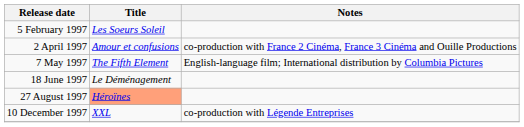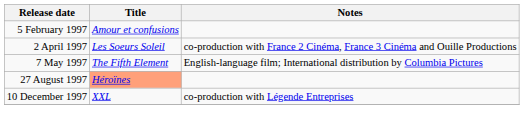 <table class="wikitable sortable">
 <tr>
 <th scope="col">Release date</th>
 <th>Title</th>
 <th>Notes</th>
 </tr>
 <tr>
 <td style="text-align:right;">5 February 1997</td>
-<td><em><a href='#'>Les Soeurs Soleil</a></em></td>
+<td><em><a href='#'>Amour et confusions</a></em></td>
 <td></td>
 </tr>
 <tr>
 <td style="text-align:right;">2 April 1997</td>
-<td><em><a href='#'>Amour et confusions</a></em></td>
+<td><em><a href='#'>Les Soeurs Soleil</a></em></td>
 <td>co-production with <a href='#'>France 2 Cinéma</a>, <a href='#'>France 3 Cinéma</a> and Ouille Productions</td>
 </tr>
 <tr>
 <td style="text-align:right;">7 May 1997</td>
 <td><em><a href='#'>The Fifth Element</a></em></td>
 <td>English-language film; International distribution by <a href='#'>Columbia Pictures</a></td>
-</tr>
-<tr>
-<td style="text-align:right;">18 June 1997</td>
-<td><em>Le Déménagement</em></td>
-<td></td>
 </tr>
 <tr>
 <td style="text-align:right;">27 August 1997</td>
 <td style="background: lightsalmon;"><em><a href='#'>Héroïnes</a></em></td>
 <td></td>
 </tr>
 <tr>
 <td style="text-align:right;">10 December 1997</td>
 <td><em><a href='#'>XXL</a></em></td>
 <td>co-production with <a href='#'>Légende Entreprises</a></td>
 </tr>
 <tr>
 </tr>
 </table>
